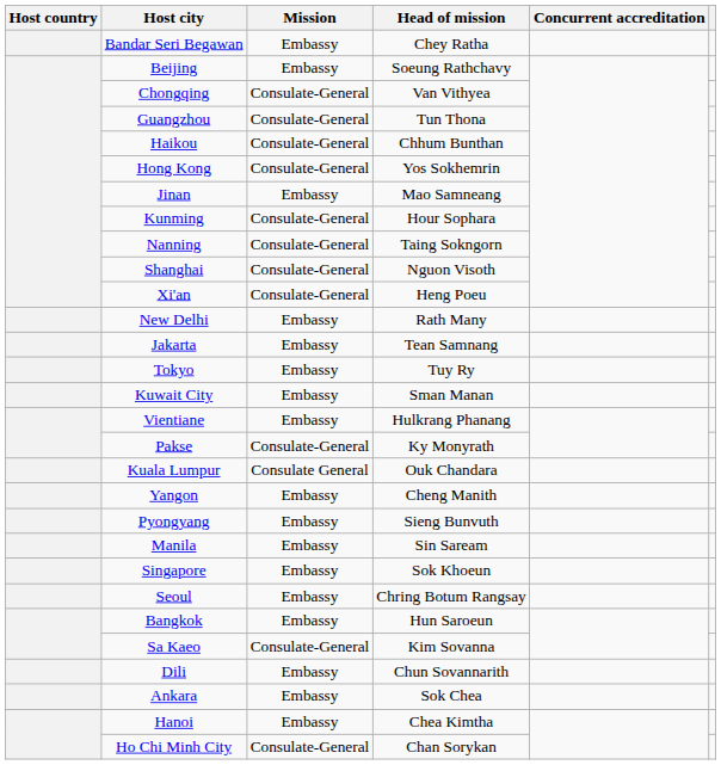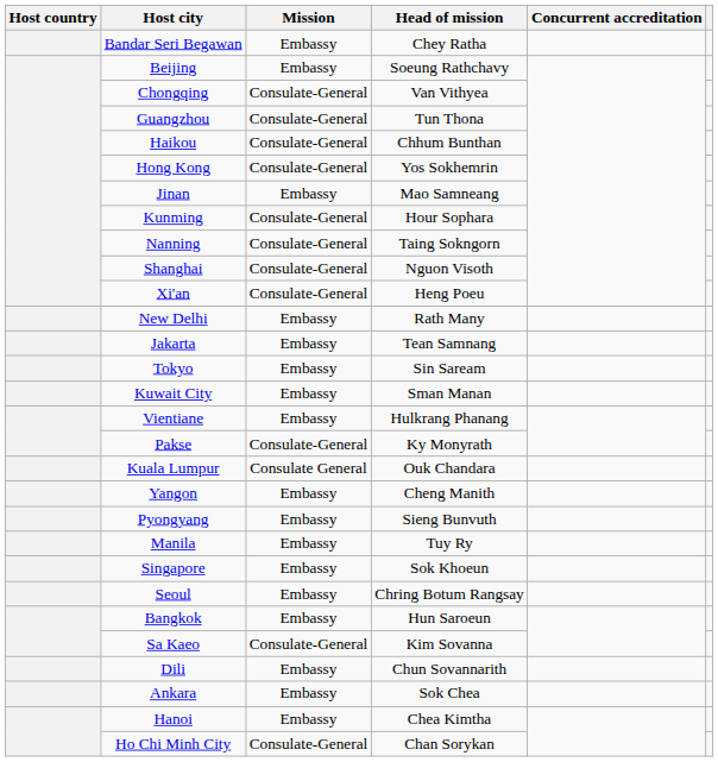 <table class="wikitable plainrowheaders" style="text-align:center;">
 <tr>
 <th scope="col">Host country</th>
 <th scope="col">Host city</th>
 <th scope="col">Mission</th>
 <th scope="col">Head of mission</th>
 <th scope="col">Concurrent accreditation</th>
 <th scope="col"></th>
 </tr>
 <tr>
 <th scope="row"></th>
 <td><a href='#'>Bandar Seri Begawan</a></td>
 <td>Embassy</td>
 <td>Chey Ratha</td>
 <td></td>
 <td></td>
 </tr>
 <tr>
 <th scope="row" rowspan="10"></th>
 <td><a href='#'>Beijing</a></td>
 <td>Embassy</td>
 <td>Soeung Rathchavy</td>
 <td rowspan="10"></td>
 <td></td>
 </tr>
 <tr>
 <td><a href='#'>Chongqing</a></td>
 <td>Consulate-General</td>
 <td>Van Vithyea</td>
 <td></td>
 </tr>
 <tr>
 <td><a href='#'>Guangzhou</a></td>
 <td>Consulate-General</td>
 <td>Tun Thona</td>
 <td></td>
 </tr>
 <tr>
 <td><a href='#'>Haikou</a></td>
 <td>Consulate-General</td>
 <td>Chhum Bunthan</td>
 <td></td>
 </tr>
 <tr>
 <td><a href='#'>Hong Kong</a></td>
 <td>Consulate-General</td>
 <td>Yos Sokhemrin</td>
 <td></td>
 </tr>
 <tr>
 <td><a href='#'>Jinan</a></td>
 <td>Embassy</td>
 <td>Mao Samneang</td>
 <td></td>
 </tr>
 <tr>
 <td><a href='#'>Kunming</a></td>
 <td>Consulate-General</td>
 <td>Hour Sophara</td>
 <td></td>
 </tr>
 <tr>
 <td><a href='#'>Nanning</a></td>
 <td>Consulate-General</td>
 <td>Taing Sokngorn</td>
 <td></td>
 </tr>
 <tr>
 <td><a href='#'>Shanghai</a></td>
 <td>Consulate-General</td>
 <td>Nguon Visoth</td>
 <td></td>
 </tr>
 <tr>
 <td><a href='#'>Xi'an</a></td>
 <td>Consulate-General</td>
 <td>Heng Poeu</td>
 <td></td>
 </tr>
 <tr>
 <th scope="row"></th>
 <td><a href='#'>New Delhi</a></td>
 <td>Embassy</td>
 <td>Rath Many</td>
 <td></td>
 <td></td>
 </tr>
 <tr>
 <th scope="row"></th>
 <td><a href='#'>Jakarta</a></td>
 <td>Embassy</td>
 <td>Tean Samnang</td>
 <td></td>
 <td></td>
 </tr>
 <tr>
 <th scope="row"></th>
 <td><a href='#'>Tokyo</a></td>
 <td>Embassy</td>
-<td>Tuy Ry</td>
+<td>Sin Saream</td>
 <td></td>
 <td></td>
 </tr>
 <tr>
 <th scope="row"></th>
 <td><a href='#'>Kuwait City</a></td>
 <td>Embassy</td>
 <td>Sman Manan</td>
 <td></td>
 <td></td>
 </tr>
 <tr>
 <th scope="row" rowspan="2"></th>
 <td><a href='#'>Vientiane</a></td>
 <td>Embassy</td>
 <td>Hulkrang Phanang</td>
 <td rowspan="2"></td>
 <td></td>
 </tr>
 <tr>
 <td><a href='#'>Pakse</a></td>
 <td>Consulate-General</td>
 <td>Ky Monyrath</td>
 <td></td>
 </tr>
 <tr>
 <th scope="row"></th>
 <td><a href='#'>Kuala Lumpur</a></td>
 <td>Consulate General</td>
 <td>Ouk Chandara</td>
 <td></td>
 <td></td>
 </tr>
 <tr>
 <th scope="row"></th>
 <td><a href='#'>Yangon</a></td>
 <td>Embassy</td>
 <td>Cheng Manith</td>
 <td></td>
 <td></td>
 </tr>
 <tr>
 <th scope="row"></th>
 <td><a href='#'>Pyongyang</a></td>
 <td>Embassy</td>
 <td>Sieng Bunvuth</td>
 <td></td>
 <td></td>
 </tr>
 <tr>
 <th scope="row"></th>
 <td><a href='#'>Manila</a></td>
 <td>Embassy</td>
-<td>Sin Saream</td>
+<td>Tuy Ry</td>
 <td></td>
 <td></td>
 </tr>
 <tr>
 <th scope="row"></th>
 <td><a href='#'>Singapore</a></td>
 <td>Embassy</td>
 <td>Sok Khoeun</td>
 <td></td>
 <td></td>
 </tr>
 <tr>
 <th scope="row"></th>
 <td><a href='#'>Seoul</a></td>
 <td>Embassy</td>
 <td>Chring Botum Rangsay</td>
 <td></td>
 <td></td>
 </tr>
 <tr>
 <th scope="row" rowspan="2"></th>
 <td><a href='#'>Bangkok</a></td>
 <td>Embassy</td>
 <td>Hun Saroeun</td>
 <td rowspan="2"></td>
 <td></td>
 </tr>
 <tr>
 <td><a href='#'>Sa Kaeo</a></td>
 <td>Consulate-General</td>
 <td>Kim Sovanna</td>
 <td></td>
 </tr>
 <tr>
 <th scope="row"></th>
 <td><a href='#'>Dili</a></td>
 <td>Embassy</td>
 <td>Chun Sovannarith</td>
 <td></td>
 <td></td>
 </tr>
 <tr>
 <th scope="row"></th>
 <td><a href='#'>Ankara</a></td>
 <td>Embassy</td>
 <td>Sok Chea</td>
 <td></td>
 <td></td>
 </tr>
 <tr>
 <th scope="row" rowspan="2"></th>
 <td><a href='#'>Hanoi</a></td>
 <td>Embassy</td>
 <td>Chea Kimtha</td>
 <td rowspan="2"></td>
 <td></td>
 </tr>
 <tr>
 <td><a href='#'>Ho Chi Minh City</a></td>
 <td>Consulate-General</td>
 <td>Chan Sorykan</td>
 <td></td>
 </tr>
 </table>
